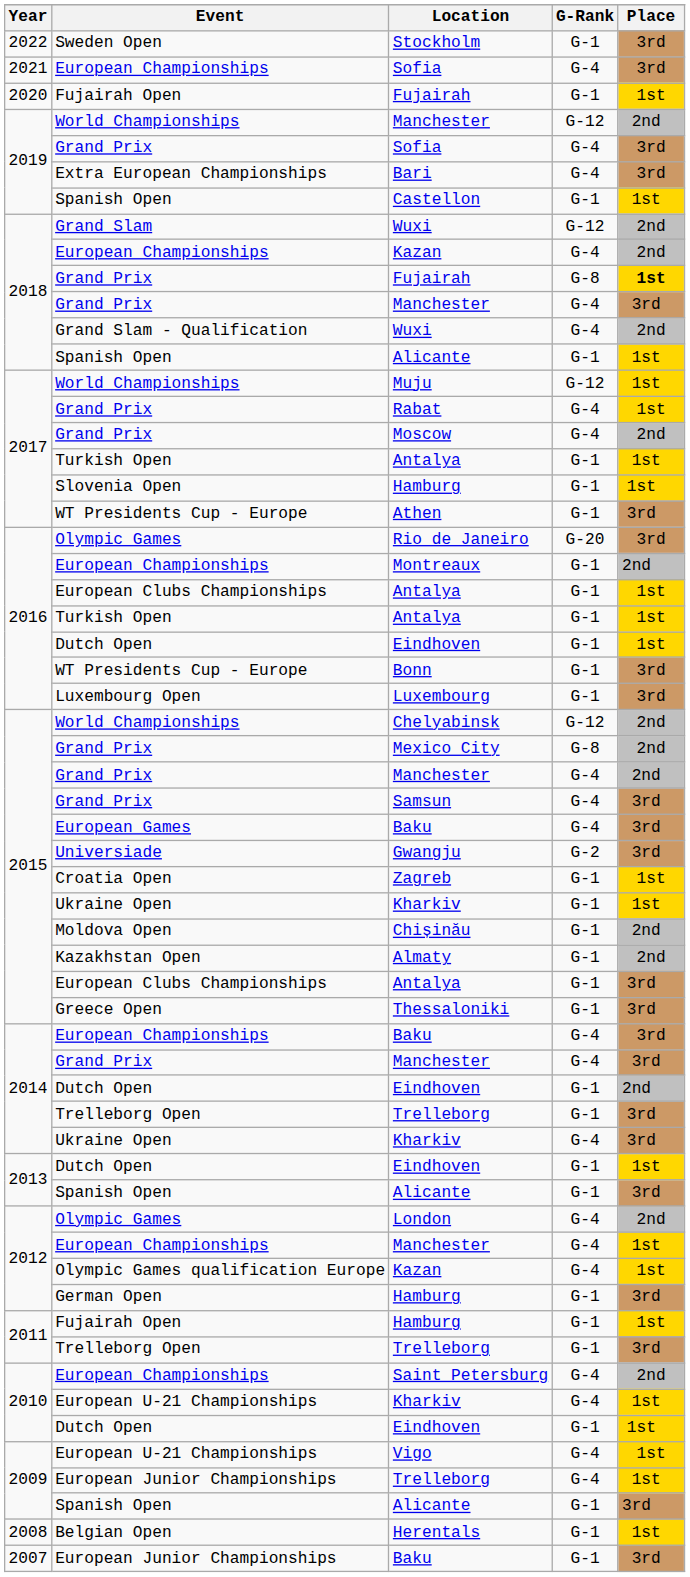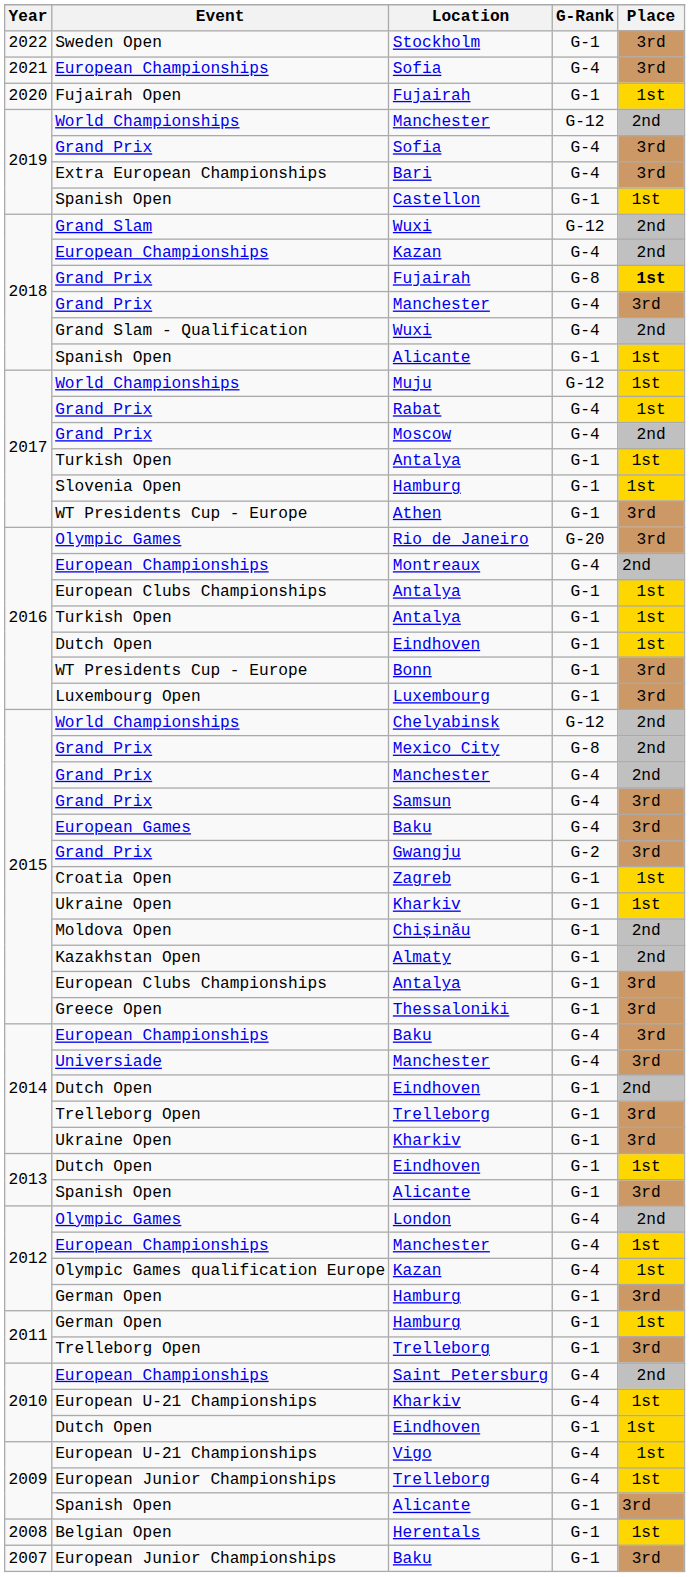 <table class="wikitable" style="text-align:center; font-size:95%;">
 <tr>
 </tr>
 <tr>
 <th align=center>Year</th>
 <th>Event</th>
 <th>Location</th>
 <th>G-Rank</th>
 <th>Place</th>
 </tr>
 <tr>
 <td>2022</td>
 <td align=left>Sweden Open</td>
 <td align=left> <a href='#'>Stockholm</a></td>
 <td>G-1</td>
 <td align="center" bgcolor="cc9966">3rd</td>
 </tr>
 <tr>
 <td>2021</td>
 <td align=left><a href='#'>European Championships</a></td>
 <td align=left> <a href='#'>Sofia</a></td>
 <td>G-4</td>
 <td align="center" bgcolor="cc9966">3rd</td>
 </tr>
 <tr>
 <td>2020</td>
 <td align=left>Fujairah Open</td>
 <td align=left> <a href='#'>Fujairah</a></td>
 <td>G-1</td>
 <td align="center" bgcolor="gold">1st</td>
 </tr>
 <tr>
 <td rowspan="4">2019</td>
 <td align=left><a href='#'>World Championships</a></td>
 <td align=left> <a href='#'>Manchester</a></td>
 <td>G-12</td>
 <td align="center" bgcolor="silver">2nd </td>
 </tr>
 <tr>
 <td align=left><a href='#'>Grand Prix</a></td>
 <td align=left> <a href='#'>Sofia</a></td>
 <td>G-4</td>
 <td align="center" bgcolor="cc9966">3rd</td>
 </tr>
 <tr>
 <td align=left>Extra European Championships</td>
 <td align=left> <a href='#'>Bari</a></td>
 <td>G-4</td>
 <td align="center" bgcolor="cc9966">3rd</td>
 </tr>
 <tr>
 <td align=left>Spanish Open</td>
 <td align=left> <a href='#'>Castellon</a></td>
 <td>G-1</td>
 <td align="center" bgcolor="gold">1st </td>
 </tr>
 <tr>
 <td rowspan="6">2018</td>
 <td align=left><a href='#'>Grand Slam</a></td>
 <td align=left> <a href='#'>Wuxi</a></td>
 <td>G-12</td>
 <td align="center" bgcolor="silver">2nd</td>
 </tr>
 <tr>
 <td align=left><a href='#'>European Championships</a></td>
 <td align=left> <a href='#'>Kazan</a></td>
 <td>G-4</td>
 <td align="center" bgcolor="silver">2nd</td>
 </tr>
 <tr>
 <td align=left><a href='#'>Grand Prix</a></td>
 <td align=left> <a href='#'>Fujairah</a></td>
 <td>G-8</td>
 <td align="center" bgcolor="gold"><strong>1st</strong></td>
 </tr>
 <tr>
 <td align=left><a href='#'>Grand Prix</a></td>
 <td align=left> <a href='#'>Manchester</a></td>
 <td>G-4</td>
 <td align="center" bgcolor="cc9966">3rd </td>
 </tr>
 <tr>
 <td align=left>Grand Slam - Qualification</td>
 <td align=left> <a href='#'>Wuxi</a></td>
 <td>G-4</td>
 <td align="center" bgcolor="silver">2nd</td>
 </tr>
 <tr>
 <td align=left>Spanish Open</td>
 <td align=left> <a href='#'>Alicante</a></td>
 <td>G-1</td>
 <td align="center" bgcolor="gold">1st </td>
 </tr>
 <tr>
 <td rowspan="6">2017</td>
 <td align=left><a href='#'>World Championships</a></td>
 <td align=left> <a href='#'>Muju</a></td>
 <td>G-12</td>
 <td align="center" bgcolor="gold">1st </td>
 </tr>
 <tr>
 <td align=left><a href='#'>Grand Prix</a></td>
 <td align=left> <a href='#'>Rabat</a></td>
 <td>G-4</td>
 <td align="center" bgcolor="gold">1st</td>
 </tr>
 <tr>
 <td align=left><a href='#'>Grand Prix</a></td>
 <td align=left> <a href='#'>Moscow</a></td>
 <td>G-4</td>
 <td align="center" bgcolor="silver">2nd</td>
 </tr>
 <tr>
 <td align=left>Turkish Open</td>
 <td align=left> <a href='#'>Antalya</a></td>
 <td>G-1</td>
 <td align="center" bgcolor="gold">1st </td>
 </tr>
 <tr>
 <td align=left>Slovenia Open</td>
 <td align=left> <a href='#'>Hamburg</a></td>
 <td>G-1</td>
 <td align="center" bgcolor="gold">1st  </td>
 </tr>
 <tr>
 <td align=left>WT Presidents Cup - Europe</td>
 <td align=left> <a href='#'>Athen</a></td>
 <td>G-1</td>
 <td align="center" bgcolor="cc9966">3rd  </td>
 </tr>
 <tr>
 <td rowspan="7">2016</td>
 <td align=left><a href='#'>Olympic Games</a></td>
 <td align=left> <a href='#'>Rio de Janeiro</a></td>
 <td>G-20</td>
 <td align="center" bgcolor="cc9966">3rd</td>
 </tr>
 <tr>
 <td align=left><a href='#'>European Championships</a></td>
 <td align=left> <a href='#'>Montreaux</a></td>
-<td>G-1</td>
+<td>G-4</td>
 <td align="center" bgcolor="silver">2nd   </td>
 </tr>
 <tr>
 <td align=left>European Clubs Championships</td>
 <td align=left> <a href='#'>Antalya</a></td>
 <td>G-1</td>
 <td align="center" bgcolor="gold">1st</td>
 </tr>
 <tr>
 <td align=left>Turkish Open</td>
 <td align=left> <a href='#'>Antalya</a></td>
 <td>G-1</td>
 <td align="center" bgcolor="gold">1st</td>
 </tr>
 <tr>
 <td align=left>Dutch Open</td>
 <td align=left> <a href='#'>Eindhoven</a></td>
 <td>G-1</td>
 <td align="center" bgcolor="gold">1st</td>
 </tr>
 <tr>
 <td align=left>WT Presidents Cup - Europe</td>
 <td align=left> <a href='#'>Bonn</a></td>
 <td>G-1</td>
 <td align="center" bgcolor="cc9966">3rd</td>
 </tr>
 <tr>
 <td align=left>Luxembourg Open</td>
 <td align=left> <a href='#'>Luxembourg</a></td>
 <td>G-1</td>
 <td align="center" bgcolor="cc9966">3rd</td>
 </tr>
 <tr>
 <td rowspan="12">2015</td>
 <td align=left><a href='#'>World Championships</a></td>
 <td align=left> <a href='#'>Chelyabinsk</a></td>
 <td>G-12</td>
 <td align="center" bgcolor="silver">2nd</td>
 </tr>
 <tr>
 <td align=left><a href='#'>Grand Prix</a></td>
 <td align=left> <a href='#'>Mexico City</a></td>
 <td>G-8</td>
 <td align="center" bgcolor="silver">2nd</td>
 </tr>
 <tr>
 <td align=left><a href='#'>Grand Prix</a></td>
 <td align=left> <a href='#'>Manchester</a></td>
 <td>G-4</td>
 <td align="center" bgcolor="silver">2nd </td>
 </tr>
 <tr>
 <td align=left><a href='#'>Grand Prix</a></td>
 <td align=left> <a href='#'>Samsun</a></td>
 <td>G-4</td>
 <td align="center" bgcolor="cc9966">3rd </td>
 </tr>
 <tr>
 <td align=left><a href='#'>European Games</a></td>
 <td align=left> <a href='#'>Baku</a></td>
 <td>G-4</td>
 <td align="center" bgcolor="cc9966">3rd </td>
 </tr>
 <tr>
-<td align=left><a href='#'>Universiade</a></td>
+<td align=left><a href='#'>Grand Prix</a></td>
 <td align=left> <a href='#'>Gwangju</a></td>
 <td>G-2</td>
 <td align="center" bgcolor="cc9966">3rd </td>
 </tr>
 <tr>
 <td align=left>Croatia Open</td>
 <td align=left> <a href='#'>Zagreb</a></td>
 <td>G-1</td>
 <td align="center" bgcolor="gold">1st</td>
 </tr>
 <tr>
 <td align=left>Ukraine Open</td>
 <td align=left> <a href='#'>Kharkiv</a></td>
 <td>G-1</td>
 <td align="center" bgcolor="gold">1st </td>
 </tr>
 <tr>
 <td align=left>Moldova Open</td>
 <td align=left> <a href='#'>Chișinău</a></td>
 <td>G-1</td>
 <td align="center" bgcolor="silver">2nd </td>
 </tr>
 <tr>
 <td align=left>Kazakhstan Open</td>
 <td align=left> <a href='#'>Almaty</a></td>
 <td>G-1</td>
 <td align="center" bgcolor="silver">2nd</td>
 </tr>
 <tr>
 <td align=left>European Clubs Championships</td>
 <td align=left> <a href='#'>Antalya</a></td>
 <td>G-1</td>
 <td align="center" bgcolor="cc9966">3rd  </td>
 </tr>
 <tr>
 <td align=left>Greece Open</td>
 <td align=left> <a href='#'>Thessaloniki</a></td>
 <td>G-1</td>
 <td align="center" bgcolor="cc9966">3rd  </td>
 </tr>
 <tr>
 <td rowspan="5">2014</td>
 <td align=left><a href='#'>European Championships</a></td>
 <td align=left> <a href='#'>Baku</a></td>
 <td>G-4</td>
 <td align="center" bgcolor="cc9966">3rd</td>
 </tr>
 <tr>
-<td align=left><a href='#'>Grand Prix</a></td>
+<td align=left><a href='#'>Universiade</a></td>
 <td align=left> <a href='#'>Manchester</a></td>
 <td>G-4</td>
 <td align="center" bgcolor="cc9966">3rd </td>
 </tr>
 <tr>
 <td align=left>Dutch Open</td>
 <td align=left> <a href='#'>Eindhoven</a></td>
 <td>G-1</td>
 <td align="center" bgcolor="silver">2nd   </td>
 </tr>
 <tr>
 <td align=left>Trelleborg Open</td>
 <td align=left> <a href='#'>Trelleborg</a></td>
 <td>G-1</td>
 <td align="center" bgcolor="cc9966">3rd  </td>
 </tr>
 <tr>
 <td align=left>Ukraine Open</td>
 <td align=left> <a href='#'>Kharkiv</a></td>
-<td>G-4</td>
+<td>G-1</td>
 <td align="center" bgcolor="cc9966">3rd  </td>
 </tr>
 <tr>
 <td rowspan="2">2013</td>
 <td align=left>Dutch Open</td>
 <td align=left> <a href='#'>Eindhoven</a></td>
 <td>G-1</td>
 <td align="center" bgcolor="gold">1st </td>
 </tr>
 <tr>
 <td align=left>Spanish Open</td>
 <td align=left> <a href='#'>Alicante</a></td>
 <td>G-1</td>
 <td align="center" bgcolor="cc9966">3rd </td>
 </tr>
 <tr>
 <td rowspan="4">2012</td>
 <td align=left><a href='#'>Olympic Games</a></td>
 <td align=left> <a href='#'>London</a></td>
 <td>G-4</td>
 <td align="center" bgcolor="silver">2nd</td>
 </tr>
 <tr>
 <td align=left><a href='#'>European Championships</a></td>
 <td align=left> <a href='#'>Manchester</a></td>
 <td>G-4</td>
 <td align="center" bgcolor="gold">1st </td>
 </tr>
 <tr>
 <td align=left>Olympic Games qualification Europe</td>
 <td align=left> <a href='#'>Kazan</a></td>
 <td>G-4</td>
 <td align="center" bgcolor="gold">1st</td>
 </tr>
 <tr>
 <td align=left>German Open</td>
 <td align=left> <a href='#'>Hamburg</a></td>
 <td>G-1</td>
 <td align="center" bgcolor="cc9966">3rd </td>
 </tr>
 <tr>
 <td rowspan="2">2011</td>
-<td align=left>Fujairah Open</td>
+<td align=left>German Open</td>
 <td align=left> <a href='#'>Hamburg</a></td>
 <td>G-1</td>
 <td align="center" bgcolor="gold">1st</td>
 </tr>
 <tr>
 <td align=left>Trelleborg Open</td>
 <td align=left> <a href='#'>Trelleborg</a></td>
 <td>G-1</td>
 <td align="center" bgcolor="cc9966">3rd </td>
 </tr>
 <tr>
 <td rowspan="3">2010</td>
 <td align=left><a href='#'>European Championships</a></td>
 <td align=left> <a href='#'>Saint Petersburg</a></td>
 <td>G-4</td>
 <td align="center" bgcolor="silver">2nd</td>
 </tr>
 <tr>
 <td align=left>European U-21 Championships</td>
 <td align=left> <a href='#'>Kharkiv</a></td>
 <td>G-4</td>
 <td align="center" bgcolor="gold">1st </td>
 </tr>
 <tr>
 <td align=left>Dutch Open</td>
 <td align=left> <a href='#'>Eindhoven</a></td>
 <td>G-1</td>
 <td align="center" bgcolor="gold">1st  </td>
 </tr>
 <tr>
 <td rowspan="3">2009</td>
 <td align=left>European U-21 Championships</td>
 <td align=left> <a href='#'>Vigo</a></td>
 <td>G-4</td>
 <td align="center" bgcolor="gold">1st</td>
 </tr>
 <tr>
 <td align=left>European Junior Championships</td>
 <td align=left> <a href='#'>Trelleborg</a></td>
 <td>G-4</td>
 <td align="center" bgcolor="gold">1st </td>
 </tr>
 <tr>
 <td align=left>Spanish Open</td>
 <td align=left> <a href='#'>Alicante</a></td>
 <td>G-1</td>
 <td align="center" bgcolor="cc9966">3rd   </td>
 </tr>
 <tr>
 <td>2008</td>
 <td align=left>Belgian Open</td>
 <td align=left> <a href='#'>Herentals</a></td>
 <td>G-1</td>
 <td align="center" bgcolor="gold">1st </td>
 </tr>
 <tr>
 <td>2007</td>
 <td align=left>European Junior Championships</td>
 <td align=left> <a href='#'>Baku</a></td>
 <td>G-1</td>
 <td align="center" bgcolor="cc9966">3rd </td>
 </tr>
 </table>
